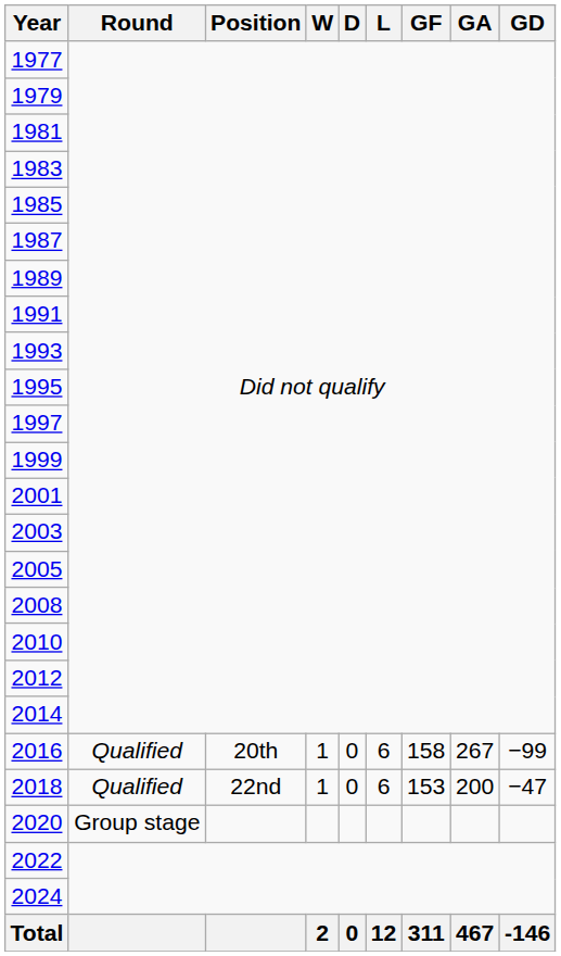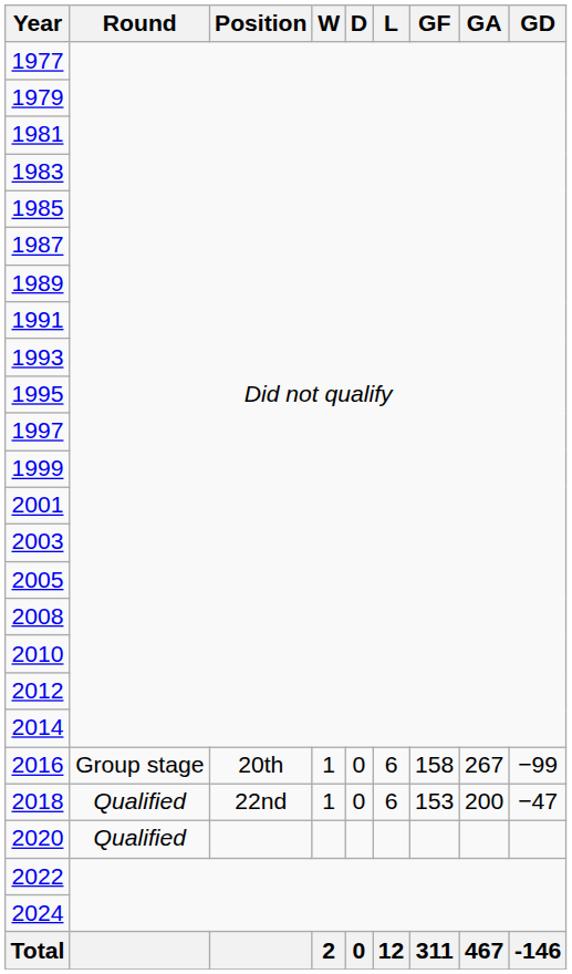 <table class="wikitable" style="text-align: center;">
 <tr>
 <th>Year</th>
 <th>Round</th>
 <th>Position</th>
 <th>W</th>
 <th>D</th>
 <th>L</th>
 <th>GF</th>
 <th>GA</th>
 <th>GD</th>
 </tr>
 <tr>
 <td> <a href='#'>1977</a></td>
 <td colspan="8" rowspan="19"><em>Did not qualify</em></td>
 </tr>
 <tr>
 <td> <a href='#'>1979</a></td>
 </tr>
 <tr>
 <td> <a href='#'>1981</a></td>
 </tr>
 <tr>
 <td> <a href='#'>1983</a></td>
 </tr>
 <tr>
 <td> <a href='#'>1985</a></td>
 </tr>
 <tr>
 <td> <a href='#'>1987</a></td>
 </tr>
 <tr>
 <td> <a href='#'>1989</a></td>
 </tr>
 <tr>
 <td> <a href='#'>1991</a></td>
 </tr>
 <tr>
 <td> <a href='#'>1993</a></td>
 </tr>
 <tr>
 <td> <a href='#'>1995</a></td>
 </tr>
 <tr>
 <td>  <a href='#'>1997</a></td>
 </tr>
 <tr>
 <td> <a href='#'>1999</a></td>
 </tr>
 <tr>
 <td> <a href='#'>2001</a></td>
 </tr>
 <tr>
 <td>  <a href='#'>2003</a></td>
 </tr>
 <tr>
 <td> <a href='#'>2005</a></td>
 </tr>
 <tr>
 <td> <a href='#'>2008</a></td>
 </tr>
 <tr>
 <td> <a href='#'>2010</a></td>
 </tr>
 <tr>
 <td> <a href='#'>2012</a></td>
 </tr>
 <tr>
 <td>  <a href='#'>2014</a></td>
 </tr>
 <tr>
 <td> <a href='#'>2016</a></td>
-<td><em>Qualified</em></td>
+<td>Group stage</td>
 <td>20th</td>
 <td>1</td>
 <td>0</td>
 <td>6</td>
 <td>158</td>
 <td>267</td>
 <td>−99</td>
 </tr>
 <tr>
 <td> <a href='#'>2018</a></td>
 <td><em>Qualified</em></td>
 <td>22nd</td>
 <td>1</td>
 <td>0</td>
 <td>6</td>
 <td>153</td>
 <td>200</td>
 <td>−47</td>
 </tr>
 <tr>
 <td> <a href='#'>2020</a></td>
-<td>Group stage</td>
+<td><em>Qualified</em></td>
 <td></td>
 <td></td>
 <td></td>
 <td></td>
 <td></td>
 <td></td>
 <td></td>
 </tr>
 <tr>
 <td> <a href='#'>2022</a></td>
 </tr>
 <tr>
 <td> <a href='#'>2024</a></td>
 </tr>
 <tr>
 <th>Total</th>
 <th></th>
 <th></th>
 <th>2</th>
 <th>0</th>
 <th>12</th>
 <th>311</th>
 <th>467</th>
 <th>-146</th>
 </tr>
 </table>
